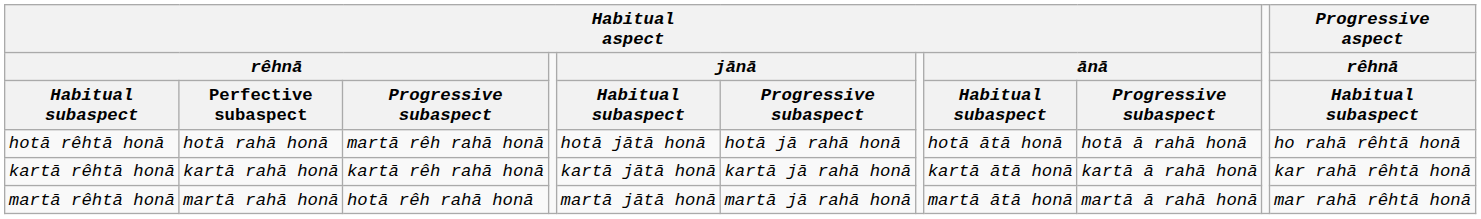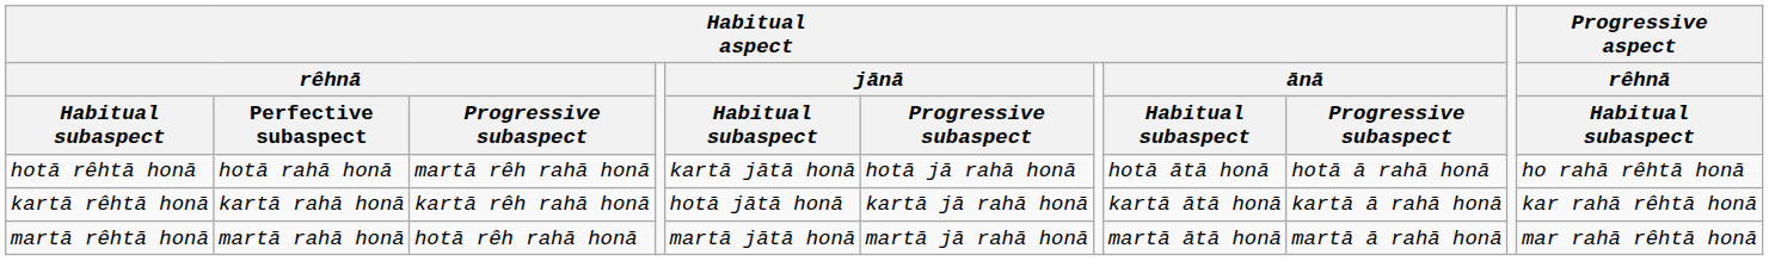 <table class="wikitable">
 <tr>
 <th colspan="9"><em>Habitual</em><br><em>aspect</em></th>
 <td rowspan="6"></td>
 <th><em>Progressive</em><br><em>aspect</em></th>
 </tr>
 <tr>
 <th colspan="3"><em>rêhnā</em></th>
 <td rowspan="5"></td>
 <th colspan="2"><em>jānā</em></th>
 <td rowspan="5"></td>
 <th colspan="2"><em>ānā</em></th>
 <th><em>rêhnā</em></th>
 </tr>
 <tr>
 <th><em>Habitual</em><br><em>subaspect</em></th>
 <th>Perfective<br>subaspect</th>
 <th><em>Progressive</em><br><em>subaspect</em></th>
 <th><em>Habitual</em><br><em>subaspect</em></th>
 <th><em>Progressive</em><br><em>subaspect</em></th>
 <th><em>Habitual</em><br><em>subaspect</em></th>
 <th><em>Progressive</em><br><em>subaspect</em></th>
 <th><em>Habitual</em><br><em>subaspect</em></th>
 </tr>
 <tr>
 <td><em>hotā rêhtā honā</em></td>
 <td><em>hotā rahā honā</em></td>
 <td><em>martā rêh rahā honā</em></td>
-<td><em>hotā jātā honā</em></td>
+<td><em>kartā jātā honā</em></td>
 <td><em>hotā jā rahā honā</em></td>
 <td><em>hotā ātā honā</em></td>
 <td><em>hotā ā rahā honā</em></td>
 <td><em>ho rahā rêhtā honā</em></td>
 </tr>
 <tr>
 <td><em>kartā rêhtā honā</em></td>
 <td><em>kartā rahā honā</em></td>
 <td><em>kartā rêh rahā honā</em></td>
-<td><em>kartā jātā honā</em></td>
+<td><em>hotā jātā honā</em></td>
 <td><em>kartā jā rahā honā</em></td>
 <td><em>kartā ātā honā</em></td>
 <td><em>kartā ā rahā honā</em></td>
 <td><em>kar rahā rêhtā honā</em></td>
 </tr>
 <tr>
 <td><em>martā rêhtā honā</em></td>
 <td><em>martā rahā honā</em></td>
 <td><em>hotā rêh rahā honā</em></td>
 <td><em>martā jātā honā</em></td>
 <td><em>martā jā rahā honā</em></td>
 <td><em>martā ātā honā</em></td>
 <td><em>martā ā rahā honā</em></td>
 <td><em>mar rahā rêhtā honā</em></td>
 </tr>
 </table>
